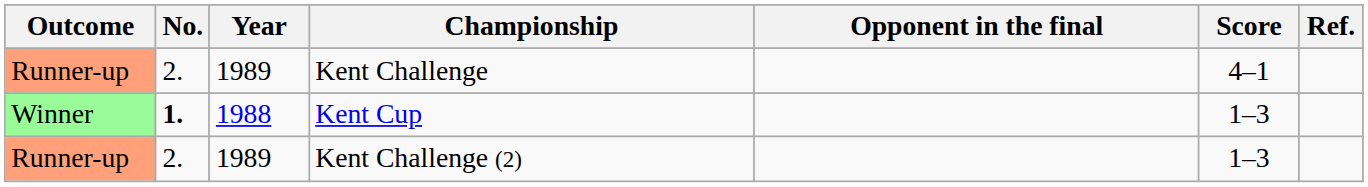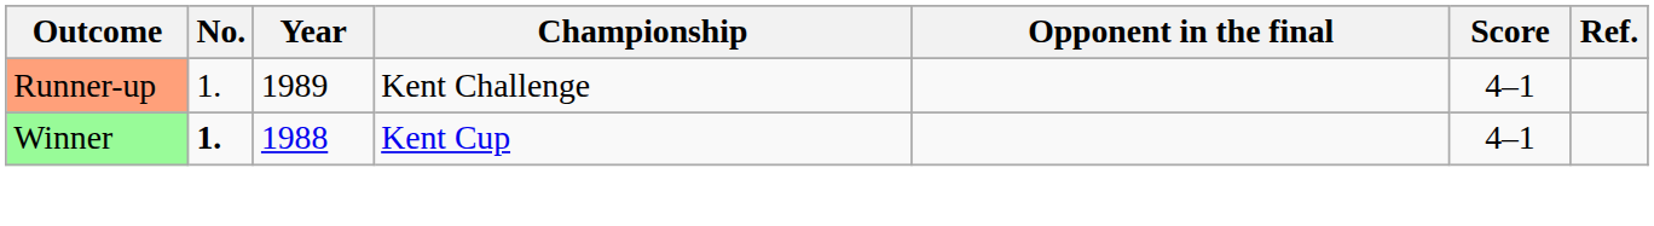 <table class="wikitable sortable">
 <tr>
 <th width="80">Outcome</th>
 <th width="20">No.</th>
 <th width="50">Year</th>
 <th width="250">Championship</th>
 <th width="250">Opponent in the final</th>
 <th width="50">Score</th>
 <th width="30">Ref.</th>
 </tr>
 <tr>
 <td style="background:#ffa07a;">Runner-up</td>
-<td>2.</td>
+<td>1.</td>
 <td>1989</td>
 <td>Kent Challenge</td>
 <td></td>
 <td align = "center">4–1</td>
 <td></td>
 </tr>
 <tr>
 <td style="background:#98fb98;">Winner</td>
 <td><strong>1.</strong></td>
 <td><a href='#'>1988</a></td>
 <td><a href='#'>Kent Cup</a></td>
 <td></td>
-<td align = "center">1–3</td>
-<td></td>
-</tr>
-<tr>
-<td style="background:#ffa07a;">Runner-up</td>
-<td>2.</td>
-<td>1989</td>
-<td>Kent Challenge <small>(2)</small></td>
-<td></td>
-<td align = "center">1–3</td>
+<td align = "center">4–1</td>
 <td></td>
 </tr>
 </table>
